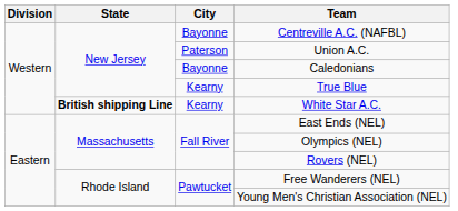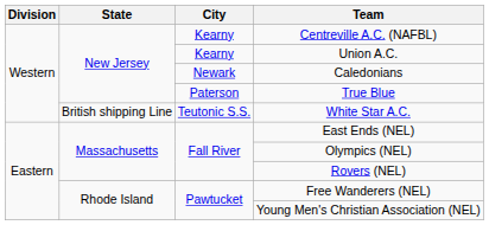 <table class= "wikitable sortable" style="text-align:center">
 <tr>
 <th>Division</th>
 <th>State</th>
 <th>City</th>
 <th>Team</th>
 </tr>
 <tr>
 <td rowspan=5>Western</td>
 <td rowspan=4><a href='#'>New Jersey</a></td>
-<td><a href='#'>Bayonne</a></td>
+<td><a href='#'>Kearny</a></td>
 <td><a href='#'>Centreville A.C.</a> (NAFBL)</td>
 </tr>
 <tr>
-<td><a href='#'>Paterson</a></td>
+<td><a href='#'>Kearny</a></td>
 <td>Union A.C.</td>
 </tr>
 <tr>
-<td><a href='#'>Bayonne</a></td>
+<td><a href='#'>Newark</a></td>
 <td>Caledonians</td>
 </tr>
 <tr>
-<td><a href='#'>Kearny</a></td>
+<td><a href='#'>Paterson</a></td>
 <td><a href='#'>True Blue</a></td>
 </tr>
 <tr>
-<td><strong>British shipping Line</strong></td>
-<td><a href='#'>Kearny</a></td>
+<td>British shipping Line</td>
+<td><a href='#'>Teutonic S.S.</a></td>
 <td><a href='#'>White Star A.C.</a></td>
 </tr>
 <tr>
 <td rowspan=5>Eastern</td>
 <td rowspan=3><a href='#'>Massachusetts</a></td>
 <td rowspan=3><a href='#'>Fall River</a></td>
 <td>East Ends (NEL)</td>
 </tr>
 <tr>
 <td>Olympics (NEL)</td>
 </tr>
 <tr>
 <td><a href='#'>Rovers</a> (NEL)</td>
 </tr>
 <tr>
 <td rowspan=2>Rhode Island</td>
 <td rowspan=2><a href='#'>Pawtucket</a></td>
 <td>Free Wanderers (NEL)</td>
 </tr>
 <tr>
 <td>Young Men's Christian Association (NEL)</td>
 </tr>
 </table>
